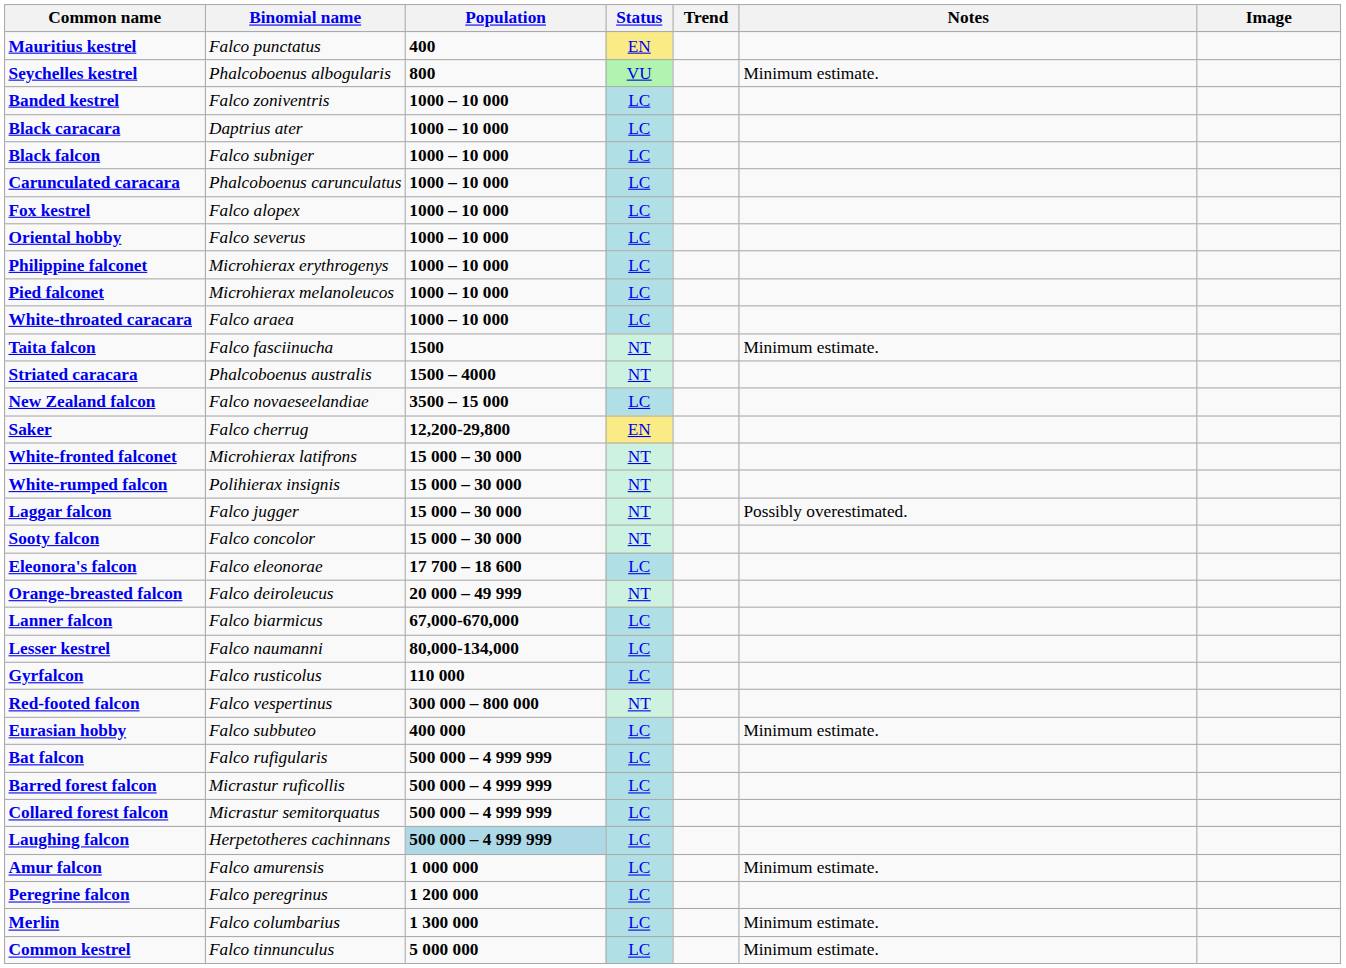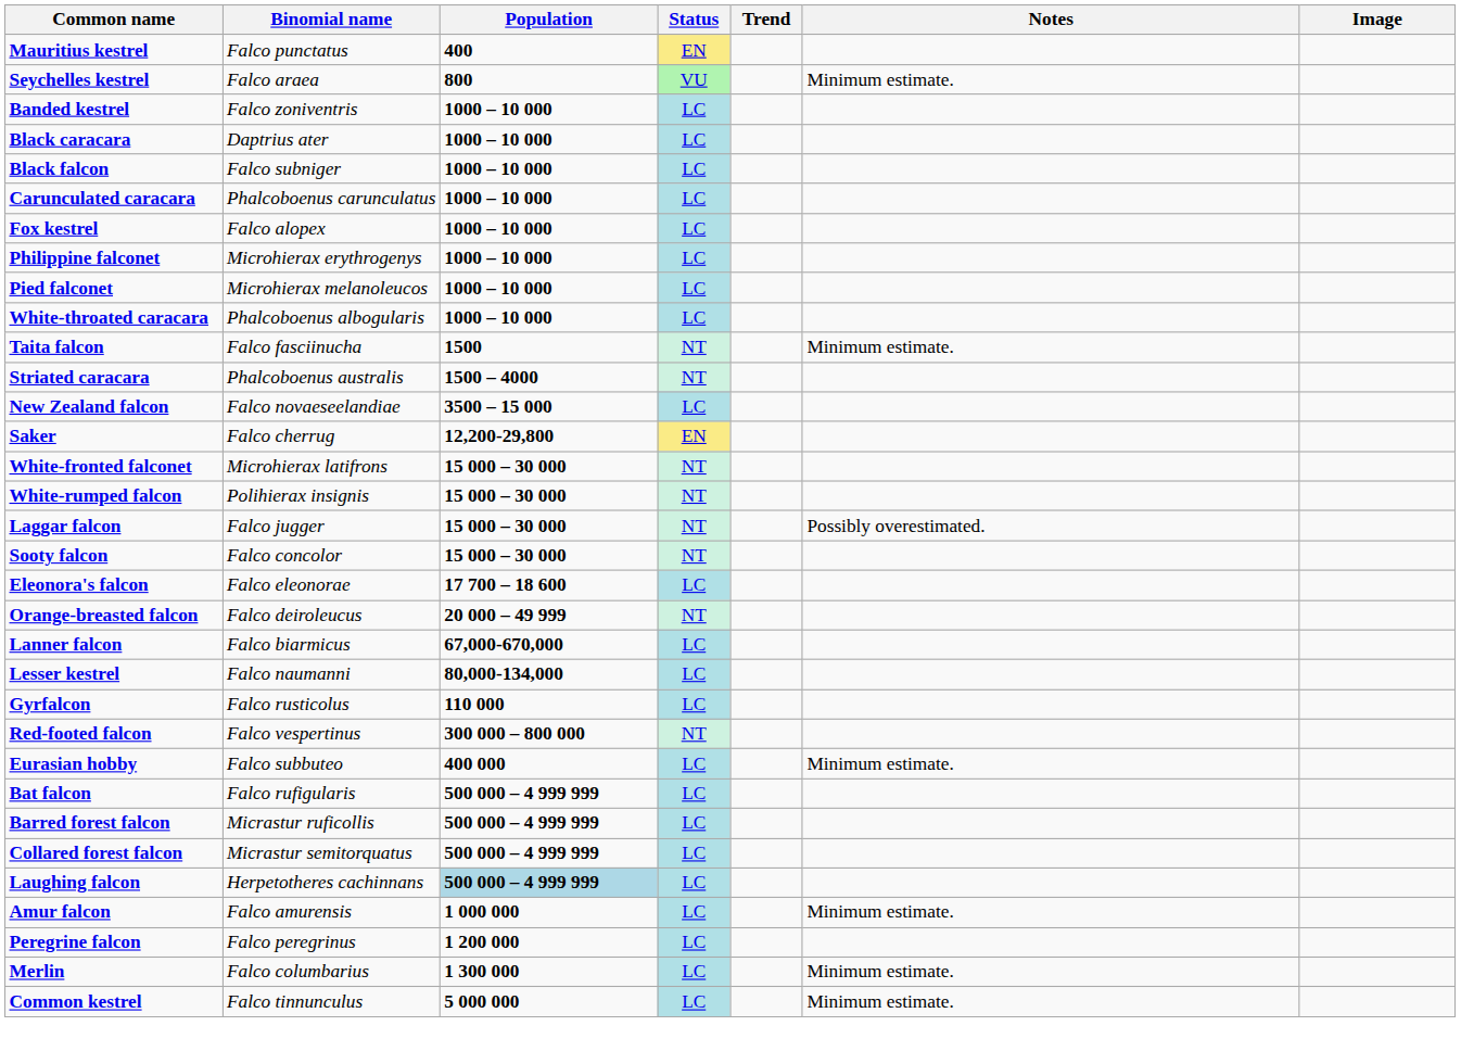 <table class="wikitable sortable">
 <tr>
 <th width="15%">Common name</th>
 <th width="15%"><a href='#'>Binomial name</a></th>
 <th data-sort-type="number"  width="15%"><a href='#'>Population</a></th>
 <th width="5%"><a href='#'>Status</a></th>
 <th width="5%">Trend</th>
 <th class="unsortable">Notes</th>
 <th class="unsortable">Image</th>
 </tr>
 <tr>
 <td><strong><a href='#'>Mauritius kestrel</a></strong></td>
 <td><em>Falco punctatus</em></td>
 <td><strong>400</strong></td>
 <td align=center style="background: #FAEB86"><a href='#'>EN</a></td>
 <td align=center></td>
 <td></td>
 <td></td>
 </tr>
 <tr>
 <td><strong><a href='#'>Seychelles kestrel</a></strong></td>
-<td><em>Phalcoboenus albogularis</em></td>
+<td><em>Falco araea</em></td>
 <td><strong>800</strong></td>
 <td align=center style="background: #b0f4b0"><a href='#'>VU</a></td>
 <td align=center></td>
 <td>Minimum estimate.</td>
 <td></td>
 </tr>
 <tr>
 <td><strong><a href='#'>Banded kestrel</a></strong></td>
 <td><em>Falco zoniventris</em></td>
 <td><strong>1000 – 10 000</strong></td>
 <td align=center style="background: #B0E0E6"><a href='#'>LC</a></td>
 <td align=center></td>
 <td></td>
 <td></td>
 </tr>
 <tr>
 <td><strong><a href='#'>Black caracara</a></strong></td>
 <td><em>Daptrius ater</em></td>
 <td><strong>1000 – 10 000</strong></td>
 <td align=center style="background: #B0E0E6"><a href='#'>LC</a></td>
 <td align=center></td>
 <td></td>
 <td></td>
 </tr>
 <tr>
 <td><strong><a href='#'>Black falcon</a></strong></td>
 <td><em>Falco subniger</em></td>
 <td><strong>1000 – 10 000</strong></td>
 <td align=center style="background: #B0E0E6"><a href='#'>LC</a></td>
 <td align=center></td>
 <td></td>
 <td></td>
 </tr>
 <tr>
 <td><strong><a href='#'>Carunculated caracara</a></strong></td>
 <td><em>Phalcoboenus carunculatus</em></td>
 <td><strong>1000 – 10 000</strong></td>
 <td align=center style="background: #B0E0E6"><a href='#'>LC</a></td>
 <td align=center></td>
 <td></td>
 <td></td>
 </tr>
 <tr>
 <td><strong><a href='#'>Fox kestrel</a></strong></td>
 <td><em>Falco alopex</em></td>
 <td><strong>1000 – 10 000</strong></td>
 <td align=center style="background: #B0E0E6"><a href='#'>LC</a></td>
 <td align=center></td>
 <td></td>
 <td></td>
 </tr>
 <tr>
-<td><strong><a href='#'>Oriental hobby</a></strong></td>
-<td><em>Falco severus</em></td>
-<td><strong>1000 – 10 000</strong></td>
-<td align=center style="background: #B0E0E6"><a href='#'>LC</a></td>
-<td align=center></td>
-<td></td>
-<td></td>
-</tr>
-<tr>
 <td><strong><a href='#'>Philippine falconet</a></strong></td>
 <td><em>Microhierax erythrogenys</em></td>
 <td><strong>1000 – 10 000</strong></td>
 <td align=center style="background: #B0E0E6"><a href='#'>LC</a></td>
 <td align=center></td>
 <td></td>
 <td></td>
 </tr>
 <tr>
 <td><strong><a href='#'>Pied falconet</a></strong></td>
 <td><em>Microhierax melanoleucos</em></td>
 <td><strong>1000 – 10 000</strong></td>
 <td align=center style="background: #B0E0E6"><a href='#'>LC</a></td>
 <td align=center></td>
 <td></td>
 <td></td>
 </tr>
 <tr>
 <td><strong><a href='#'>White-throated caracara</a></strong></td>
-<td><em>Falco araea</em></td>
+<td><em>Phalcoboenus albogularis</em></td>
 <td><strong>1000 – 10 000</strong></td>
 <td align=center style="background: #B0E0E6"><a href='#'>LC</a></td>
 <td align=center></td>
 <td></td>
 <td></td>
 </tr>
 <tr>
 <td><strong><a href='#'>Taita falcon</a></strong></td>
 <td><em>Falco fasciinucha</em></td>
 <td><strong>1500</strong></td>
 <td align="center" style="background: #CEF2E0"><a href='#'>NT</a></td>
 <td align=center></td>
 <td>Minimum estimate.</td>
 <td></td>
 </tr>
 <tr>
 <td><strong><a href='#'>Striated caracara</a></strong></td>
 <td><em>Phalcoboenus australis</em></td>
 <td><strong>1500 – 4000</strong></td>
 <td align="center" style="background: #CEF2E0"><a href='#'>NT</a></td>
 <td align=center></td>
 <td></td>
 <td></td>
 </tr>
 <tr>
 <td><strong><a href='#'>New Zealand falcon</a></strong></td>
 <td><em>Falco novaeseelandiae</em></td>
 <td><strong>3500 – 15 000</strong></td>
 <td align=center style="background: #B0E0E6"><a href='#'>LC</a></td>
 <td align=center></td>
 <td></td>
 <td></td>
 </tr>
 <tr>
 <td><strong><a href='#'>Saker</a></strong></td>
 <td><em>Falco cherrug</em></td>
 <td><strong>12,200-29,800</strong></td>
 <td align=center style="background: #FAEB86"><a href='#'>EN</a></td>
 <td align=center></td>
 <td></td>
 <td></td>
 </tr>
 <tr>
 <td><strong><a href='#'>White-fronted falconet</a></strong></td>
 <td><em>Microhierax latifrons</em></td>
 <td><strong>15 000 – 30 000</strong></td>
 <td align="center" style="background: #CEF2E0"><a href='#'>NT</a></td>
 <td align=center></td>
 <td></td>
 <td></td>
 </tr>
 <tr>
 <td><strong><a href='#'>White-rumped falcon</a></strong></td>
 <td><em>Polihierax insignis</em></td>
 <td><strong>15 000 – 30 000</strong></td>
 <td align="center" style="background: #CEF2E0"><a href='#'>NT</a></td>
 <td align=center></td>
 <td></td>
 <td></td>
 </tr>
 <tr>
 <td><strong><a href='#'>Laggar falcon</a></strong></td>
 <td><em>Falco jugger</em></td>
 <td><strong>15 000 – 30 000</strong></td>
 <td align="center" style="background: #CEF2E0"><a href='#'>NT</a></td>
 <td align=center></td>
 <td>Possibly overestimated.</td>
 <td></td>
 </tr>
 <tr>
 <td><strong><a href='#'>Sooty falcon</a></strong></td>
 <td><em>Falco concolor</em></td>
 <td><strong>15 000 – 30 000</strong></td>
 <td align="center" style="background: #CEF2E0"><a href='#'>NT</a></td>
 <td align=center></td>
 <td></td>
 <td></td>
 </tr>
 <tr>
 <td><strong><a href='#'>Eleonora's falcon</a></strong></td>
 <td><em>Falco eleonorae</em></td>
 <td><strong>17 700 – 18 600</strong></td>
 <td align=center style="background: #B0E0E6"><a href='#'>LC</a></td>
 <td align=center></td>
 <td></td>
 <td></td>
 </tr>
 <tr>
 <td><strong><a href='#'>Orange-breasted falcon</a></strong></td>
 <td><em>Falco deiroleucus</em></td>
 <td><strong>20 000 – 49 999</strong></td>
 <td align="center" style="background: #CEF2E0"><a href='#'>NT</a></td>
 <td align=center></td>
 <td></td>
 <td></td>
 </tr>
 <tr>
 <td><strong><a href='#'>Lanner falcon</a></strong></td>
 <td><em>Falco biarmicus</em></td>
 <td><strong>67,000-670,000</strong></td>
 <td align=center style="background: #B0E0E6"><a href='#'>LC</a></td>
 <td align=center></td>
 <td></td>
 <td></td>
 </tr>
 <tr>
 <td><strong><a href='#'>Lesser kestrel</a></strong></td>
 <td><em>Falco naumanni</em></td>
 <td><strong>80,000-134,000</strong></td>
 <td align=center style="background: #B0E0E6"><a href='#'>LC</a></td>
 <td align=center></td>
 <td></td>
 <td></td>
 </tr>
 <tr>
 <td><strong><a href='#'>Gyrfalcon</a></strong></td>
 <td><em>Falco rusticolus</em></td>
 <td><strong>110 000</strong></td>
 <td align=center style="background: #B0E0E6"><a href='#'>LC</a></td>
 <td align=center></td>
 <td></td>
 <td></td>
 </tr>
 <tr>
 <td><strong><a href='#'>Red-footed falcon</a></strong></td>
 <td><em>Falco vespertinus</em></td>
 <td><strong>300 000 – 800 000</strong></td>
 <td align="center" style="background: #CEF2E0"><a href='#'>NT</a></td>
 <td align=center></td>
 <td></td>
 <td></td>
 </tr>
 <tr>
 <td><strong><a href='#'>Eurasian hobby</a></strong></td>
 <td><em>Falco subbuteo</em></td>
 <td><strong>400 000</strong></td>
 <td align=center style="background: #B0E0E6"><a href='#'>LC</a></td>
 <td align=center></td>
 <td>Minimum estimate.</td>
 <td></td>
 </tr>
 <tr>
 <td><strong><a href='#'>Bat falcon</a></strong></td>
 <td><em>Falco rufigularis</em></td>
 <td><strong>500 000 – 4 999 999</strong></td>
 <td align=center style="background: #B0E0E6"><a href='#'>LC</a></td>
 <td align=center></td>
 <td></td>
 <td></td>
 </tr>
 <tr>
 <td><strong><a href='#'>Barred forest falcon</a></strong></td>
 <td><em>Micrastur ruficollis</em></td>
 <td><strong>500 000 – 4 999 999</strong></td>
 <td align=center style="background: #B0E0E6"><a href='#'>LC</a></td>
 <td align=center></td>
 <td></td>
 <td></td>
 </tr>
 <tr>
 <td><strong><a href='#'>Collared forest falcon</a></strong></td>
 <td><em>Micrastur semitorquatus</em></td>
 <td><strong>500 000 – 4 999 999</strong></td>
 <td align=center style="background: #B0E0E6"><a href='#'>LC</a></td>
 <td align=center></td>
 <td></td>
 <td></td>
 </tr>
 <tr>
 <td><strong><a href='#'>Laughing falcon</a></strong></td>
 <td><em>Herpetotheres cachinnans</em></td>
 <td style="background: lightblue;"><strong>500 000 – 4 999 999</strong></td>
 <td align=center style="background: #B0E0E6"><a href='#'>LC</a></td>
 <td align=center></td>
 <td></td>
 <td></td>
 </tr>
 <tr>
 <td><strong><a href='#'>Amur falcon</a></strong></td>
 <td><em>Falco amurensis</em></td>
 <td><strong>1 000 000</strong></td>
 <td align=center style="background: #B0E0E6"><a href='#'>LC</a></td>
 <td align=center></td>
 <td>Minimum estimate.</td>
 <td></td>
 </tr>
 <tr>
 <td><strong><a href='#'>Peregrine falcon</a></strong></td>
 <td><em>Falco peregrinus</em></td>
 <td><strong>1 200 000</strong></td>
 <td align=center style="background: #B0E0E6"><a href='#'>LC</a></td>
 <td align=center></td>
 <td></td>
 <td></td>
 </tr>
 <tr>
 <td><strong><a href='#'>Merlin</a></strong></td>
 <td><em>Falco columbarius</em></td>
 <td><strong>1 300 000</strong></td>
 <td align=center style="background: #B0E0E6"><a href='#'>LC</a></td>
 <td align=center></td>
 <td>Minimum estimate.</td>
 <td></td>
 </tr>
 <tr>
 <td><strong><a href='#'>Common kestrel</a></strong></td>
 <td><em>Falco tinnunculus</em></td>
 <td><strong>5 000 000</strong></td>
 <td align=center style="background: #B0E0E6"><a href='#'>LC</a></td>
 <td align=center></td>
 <td>Minimum estimate.</td>
 <td></td>
 </tr>
 <tr>
 </tr>
 </table>
